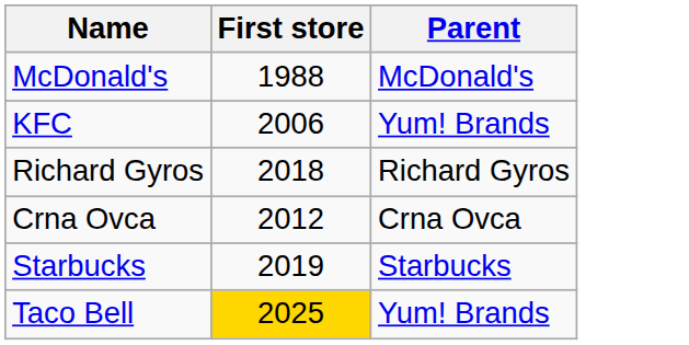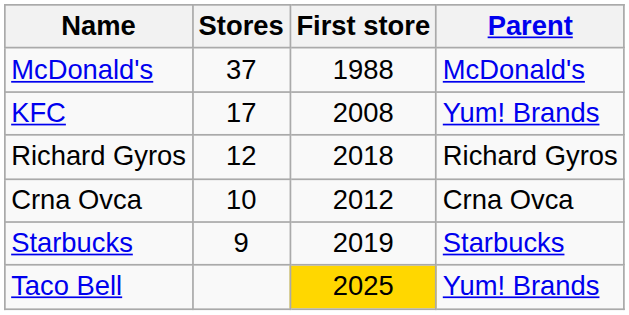 <table class="wikitable sortable">
 <tr>
 <th>Name</th>
+<th>Stores</th>
 <th>First store</th>
 <th><a href='#'>Parent</a></th>
 </tr>
 <tr>
 <td><a href='#'>McDonald's</a></td>
+<td style="text-align:center;">37</td>
 <td style="text-align:center;">1988</td>
 <td><a href='#'>McDonald's</a></td>
 </tr>
 <tr>
 <td><a href='#'>KFC</a></td>
-<td style="text-align:center;">2006</td>
+<td style="text-align:center;">17</td>
+<td style="text-align:center;">2008</td>
 <td><a href='#'>Yum! Brands</a></td>
 </tr>
 <tr>
 <td>Richard Gyros</td>
+<td style="text-align:center;">12</td>
 <td style="text-align:center;">2018</td>
 <td>Richard Gyros</td>
 </tr>
 <tr>
 <td>Crna Ovca</td>
+<td style="text-align:center;">10</td>
 <td style="text-align:center;">2012</td>
 <td>Crna Ovca</td>
 </tr>
 <tr>
 <td><a href='#'>Starbucks</a></td>
+<td style="text-align:center;">9</td>
 <td style="text-align:center;">2019</td>
 <td><a href='#'>Starbucks</a></td>
 </tr>
 <tr>
 <td><a href='#'>Taco Bell</a></td>
+<td style="text-align:center;"></td>
 <td style="background: gold; text-align:center;">2025</td>
 <td><a href='#'>Yum! Brands</a></td>
 </tr>
 </table>
